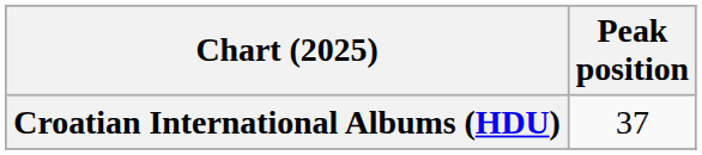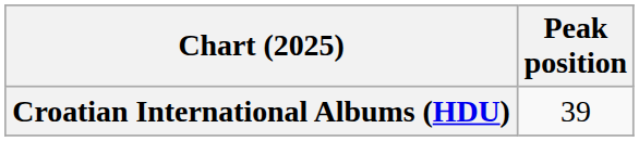 <table class="wikitable sortable plainrowheaders" style="text-align:center;">
 <tr>
 <th scope="col">Chart (2025)</th>
 <th scope="col">Peak<br>position</th>
 </tr>
 <tr>
 <th scope="row">Croatian International Albums (<a href='#'>HDU</a>)</th>
-<td>37</td>
+<td>39</td>
 </tr>
 </table>
